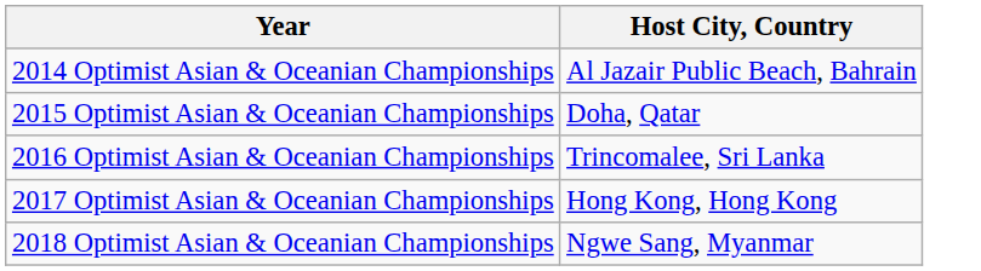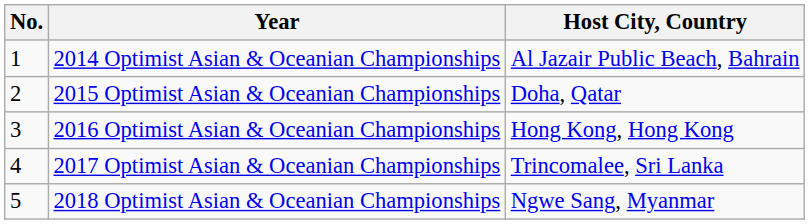 <table class="wikitable">
 <tr>
+<th>No.</th>
 <th>Year</th>
 <th>Host City, Country</th>
 </tr>
 <tr>
+<td>1</td>
 <td><a href='#'>2014 Optimist Asian & Oceanian Championships</a></td>
 <td> <a href='#'>Al Jazair Public Beach</a>, <a href='#'>Bahrain</a></td>
 </tr>
 <tr>
+<td>2</td>
 <td><a href='#'>2015 Optimist Asian & Oceanian Championships</a></td>
 <td> <a href='#'>Doha</a>, <a href='#'>Qatar</a></td>
 </tr>
 <tr>
+<td>3</td>
 <td><a href='#'>2016 Optimist Asian & Oceanian Championships</a></td>
+<td> <a href='#'>Hong Kong</a>, <a href='#'>Hong Kong</a></td>
+</tr>
+<tr>
+<td>4</td>
+<td><a href='#'>2017 Optimist Asian & Oceanian Championships</a></td>
 <td> <a href='#'>Trincomalee</a>, <a href='#'>Sri Lanka</a></td>
 </tr>
 <tr>
-<td><a href='#'>2017 Optimist Asian & Oceanian Championships</a></td>
-<td> <a href='#'>Hong Kong</a>, <a href='#'>Hong Kong</a></td>
-</tr>
-<tr>
+<td>5</td>
 <td><a href='#'>2018 Optimist Asian & Oceanian Championships</a></td>
 <td> <a href='#'>Ngwe Sang</a>, <a href='#'>Myanmar</a></td>
 </tr>
 </table>
